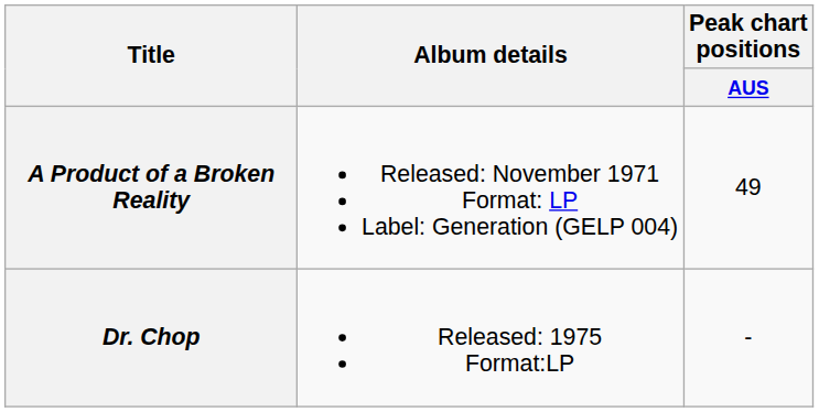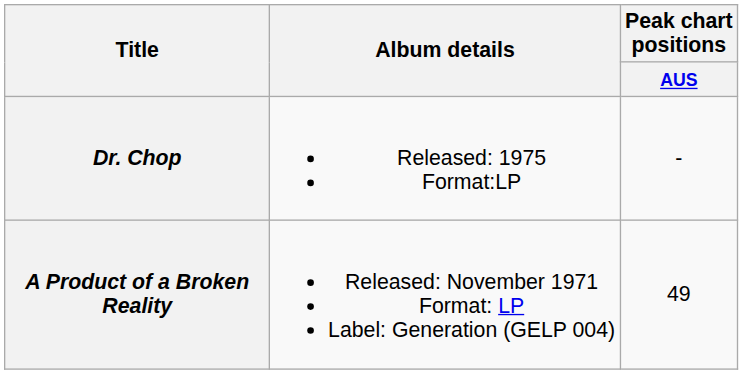 <table class="wikitable plainrowheaders" style="text-align:center;" border="1">
 <tr>
 <th scope="col" rowspan="2" style="width:12em;">Title</th>
 <th scope="col" rowspan="2" style="width:16em;">Album details</th>
 <th scope="col" colspan="1">Peak chart<br>positions</th>
 </tr>
 <tr>
 <th scope="col" style="text-align:center;"><small><a href='#'>AUS</a></small><br></th>
 </tr>
 <tr>
+<th scope="row"><em>Dr. Chop</em></th>
+<td><br><ul><li>Released: 1975</li><li>Format:LP</li></ul></td>
+<td align="center">-</td>
+</tr>
+<tr>
 <th scope="row"><em>A Product of a Broken Reality</em></th>
 <td><br><ul><li>Released: November 1971</li><li>Format: <a href='#'>LP</a></li><li>Label: Generation (GELP 004)</li></ul></td>
 <td align="center">49</td>
 </tr>
-<tr>
-<th scope="row"><em>Dr. Chop</em></th>
-<td><br><ul><li>Released: 1975</li><li>Format:LP</li></ul></td>
-<td align="center">-</td>
-</tr>
 </table>
